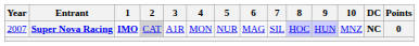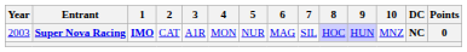 <table class="wikitable" style="text-align:center; font-size:90%">
 <tr>
 <th>Year</th>
 <th>Entrant</th>
 <th>1</th>
 <th>2</th>
 <th>3</th>
 <th>4</th>
 <th>5</th>
 <th>6</th>
 <th>7</th>
 <th>8</th>
 <th>9</th>
 <th>10</th>
 <th>DC</th>
 <th>Points</th>
 </tr>
 <tr>
-<td><a href='#'>2007</a></td>
+<td><a href='#'>2003</a></td>
 <th><a href='#'>Super Nova Racing</a></th>
 <td><strong><a href='#'>IMO</a></strong></td>
-<td style="background: lightgrey;"><a href='#'>CAT</a></td>
+<td><a href='#'>CAT</a></td>
 <td><a href='#'>A1R</a></td>
 <td><a href='#'>MON</a></td>
 <td><a href='#'>NUR</a></td>
 <td><a href='#'>MAG</a></td>
 <td><a href='#'>SIL</a></td>
 <td style="background:#CFCFFF;"><a href='#'>HOC</a><br></td>
 <td style="background:#CFCFFF;"><a href='#'>HUN</a><br></td>
 <td><a href='#'>MNZ</a><br></td>
 <th>NC</th>
 <th>0</th>
 </tr>
 <tr>
 <th colspan="14"></th>
 </tr>
 </table>
